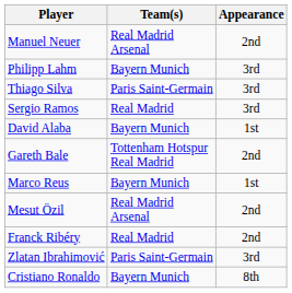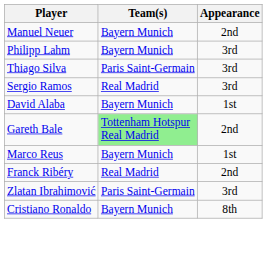 <table class="wikitable">
 <tr>
 <th>Player</th>
 <th>Team(s)</th>
 <th>Appearance</th>
 </tr>
 <tr>
 <td> <a href='#'>Manuel Neuer</a></td>
-<td> <a href='#'>Real Madrid</a> <br>  <a href='#'>Arsenal</a></td>
+<td> <a href='#'>Bayern Munich</a></td>
 <td style="text-align:center;">2nd</td>
 </tr>
 <tr>
 <td> <a href='#'>Philipp Lahm</a></td>
 <td> <a href='#'>Bayern Munich</a></td>
 <td style="text-align:center;">3rd</td>
 </tr>
 <tr>
 <td> <a href='#'>Thiago Silva</a></td>
 <td> <a href='#'>Paris Saint-Germain</a></td>
 <td style="text-align:center;">3rd</td>
 </tr>
 <tr>
 <td> <a href='#'>Sergio Ramos</a></td>
 <td> <a href='#'>Real Madrid</a></td>
 <td style="text-align:center;">3rd</td>
 </tr>
 <tr>
 <td> <a href='#'>David Alaba</a></td>
 <td> <a href='#'>Bayern Munich</a></td>
 <td style="text-align:center;">1st</td>
 </tr>
 <tr>
 <td> <a href='#'>Gareth Bale</a></td>
-<td> <a href='#'>Tottenham Hotspur</a> <br>  <a href='#'>Real Madrid</a></td>
+<td style="background: lightgreen;"> <a href='#'>Tottenham Hotspur</a> <br>  <a href='#'>Real Madrid</a></td>
 <td style="text-align:center;">2nd</td>
 </tr>
 <tr>
 <td> <a href='#'>Marco Reus</a></td>
 <td> <a href='#'>Bayern Munich</a></td>
 <td style="text-align:center;">1st</td>
-</tr>
-<tr>
-<td> <a href='#'>Mesut Özil</a></td>
-<td> <a href='#'>Real Madrid</a> <br>  <a href='#'>Arsenal</a></td>
-<td style="text-align:center;">2nd</td>
 </tr>
 <tr>
 <td> <a href='#'>Franck Ribéry</a></td>
 <td> <a href='#'>Real Madrid</a></td>
 <td style="text-align:center;">2nd</td>
 </tr>
 <tr>
 <td> <a href='#'>Zlatan Ibrahimović</a></td>
 <td> <a href='#'>Paris Saint-Germain</a></td>
 <td style="text-align:center;">3rd</td>
 </tr>
 <tr>
 <td> <a href='#'>Cristiano Ronaldo</a></td>
 <td> <a href='#'>Bayern Munich</a></td>
 <td style="text-align:center;">8th</td>
 </tr>
 </table>
